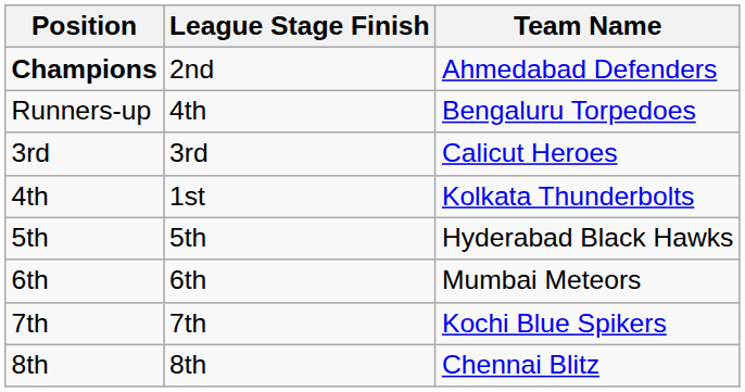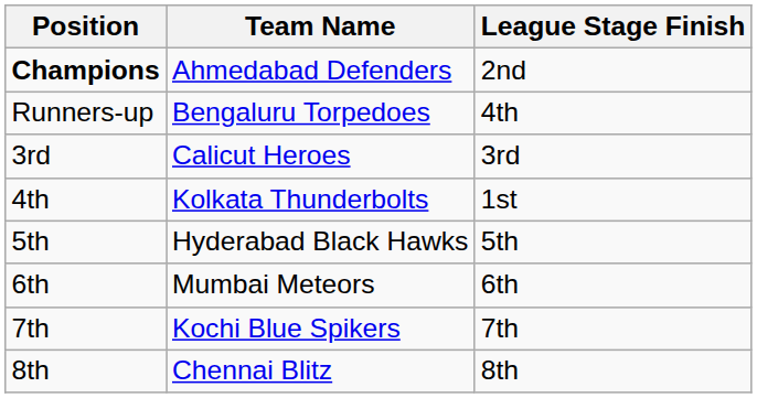 <table class="wikitable">
 <tr>
 <th>Position</th>
+<th>Team Name</th>
 <th>League Stage Finish</th>
-<th>Team Name</th>
 </tr>
 <tr>
 <td><strong>Champions</strong></td>
+<td><a href='#'>Ahmedabad Defenders</a></td>
 <td>2nd</td>
-<td><a href='#'>Ahmedabad Defenders</a></td>
 </tr>
 <tr>
 <td>Runners-up</td>
+<td><a href='#'>Bengaluru Torpedoes</a></td>
 <td>4th</td>
-<td><a href='#'>Bengaluru Torpedoes</a></td>
 </tr>
 <tr>
 <td>3rd</td>
+<td><a href='#'>Calicut Heroes</a></td>
 <td>3rd</td>
-<td><a href='#'>Calicut Heroes</a></td>
 </tr>
 <tr>
 <td>4th</td>
+<td><a href='#'>Kolkata Thunderbolts</a></td>
 <td>1st</td>
-<td><a href='#'>Kolkata Thunderbolts</a></td>
 </tr>
 <tr>
 <td>5th</td>
+<td>Hyderabad Black Hawks</td>
 <td>5th</td>
-<td>Hyderabad Black Hawks</td>
 </tr>
 <tr>
 <td>6th</td>
+<td>Mumbai Meteors</td>
 <td>6th</td>
-<td>Mumbai Meteors</td>
 </tr>
 <tr>
 <td>7th</td>
+<td><a href='#'>Kochi Blue Spikers</a></td>
 <td>7th</td>
-<td><a href='#'>Kochi Blue Spikers</a></td>
 </tr>
 <tr>
 <td>8th</td>
+<td><a href='#'>Chennai Blitz</a></td>
 <td>8th</td>
-<td><a href='#'>Chennai Blitz</a></td>
 </tr>
 </table>
